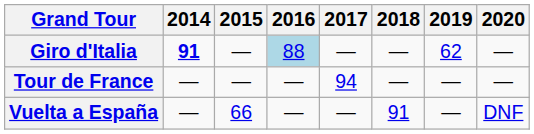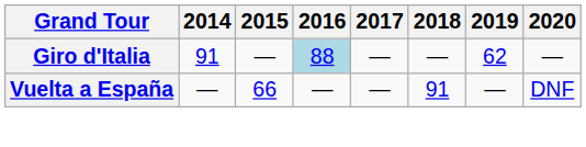 <table class="wikitable plainrowheaders">
 <tr>
 <th scope="col"><a href='#'>Grand Tour</a></th>
 <th scope="col">2014</th>
 <th scope="col">2015</th>
 <th scope="col">2016</th>
 <th scope="col">2017</th>
 <th scope="col">2018</th>
 <th scope="col">2019</th>
 <th scope="col">2020</th>
 </tr>
 <tr style="text-align:center;">
 <th scope="row"> <a href='#'>Giro d'Italia</a></th>
-<td><strong><a href='#'>91</a></strong></td>
+<td><a href='#'>91</a></td>
 <td>—</td>
 <td style="background: lightblue;"><a href='#'>88</a></td>
 <td>—</td>
 <td>—</td>
 <td><a href='#'>62</a></td>
-<td>—</td>
-</tr>
-<tr style="text-align:center;">
-<th scope="row"> <a href='#'>Tour de France</a></th>
-<td>—</td>
-<td>—</td>
-<td>—</td>
-<td><a href='#'>94</a></td>
-<td>—</td>
-<td>—</td>
 <td>—</td>
 </tr>
 <tr style="text-align:center;">
 <th scope="row"> <a href='#'>Vuelta a España</a></th>
 <td>—</td>
 <td><a href='#'>66</a></td>
 <td>—</td>
 <td>—</td>
 <td><a href='#'>91</a></td>
 <td>—</td>
 <td><a href='#'>DNF</a></td>
 </tr>
 </table>
